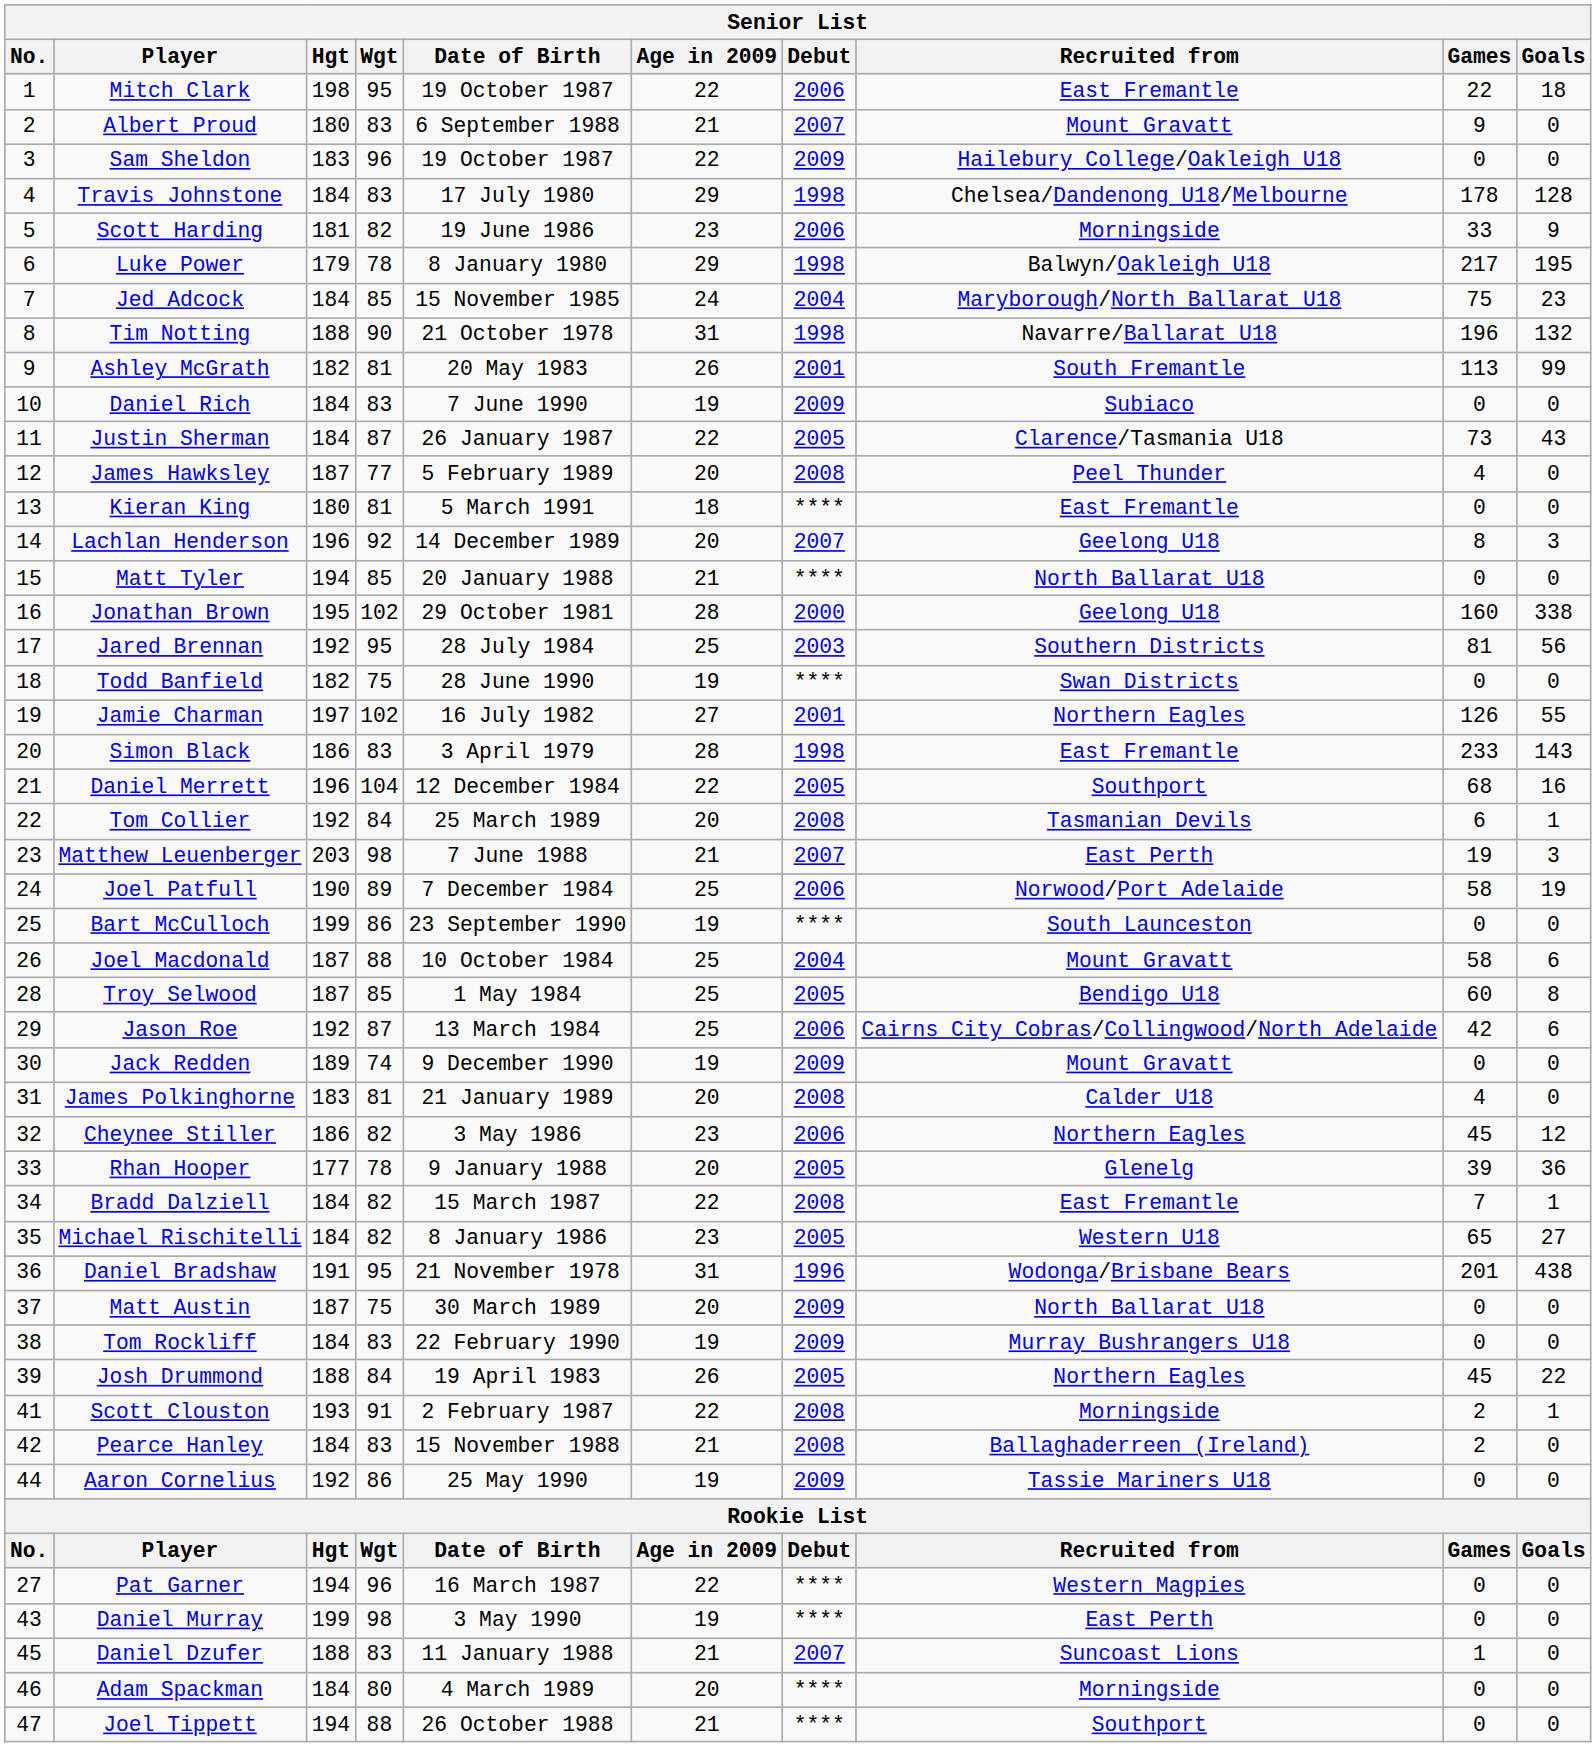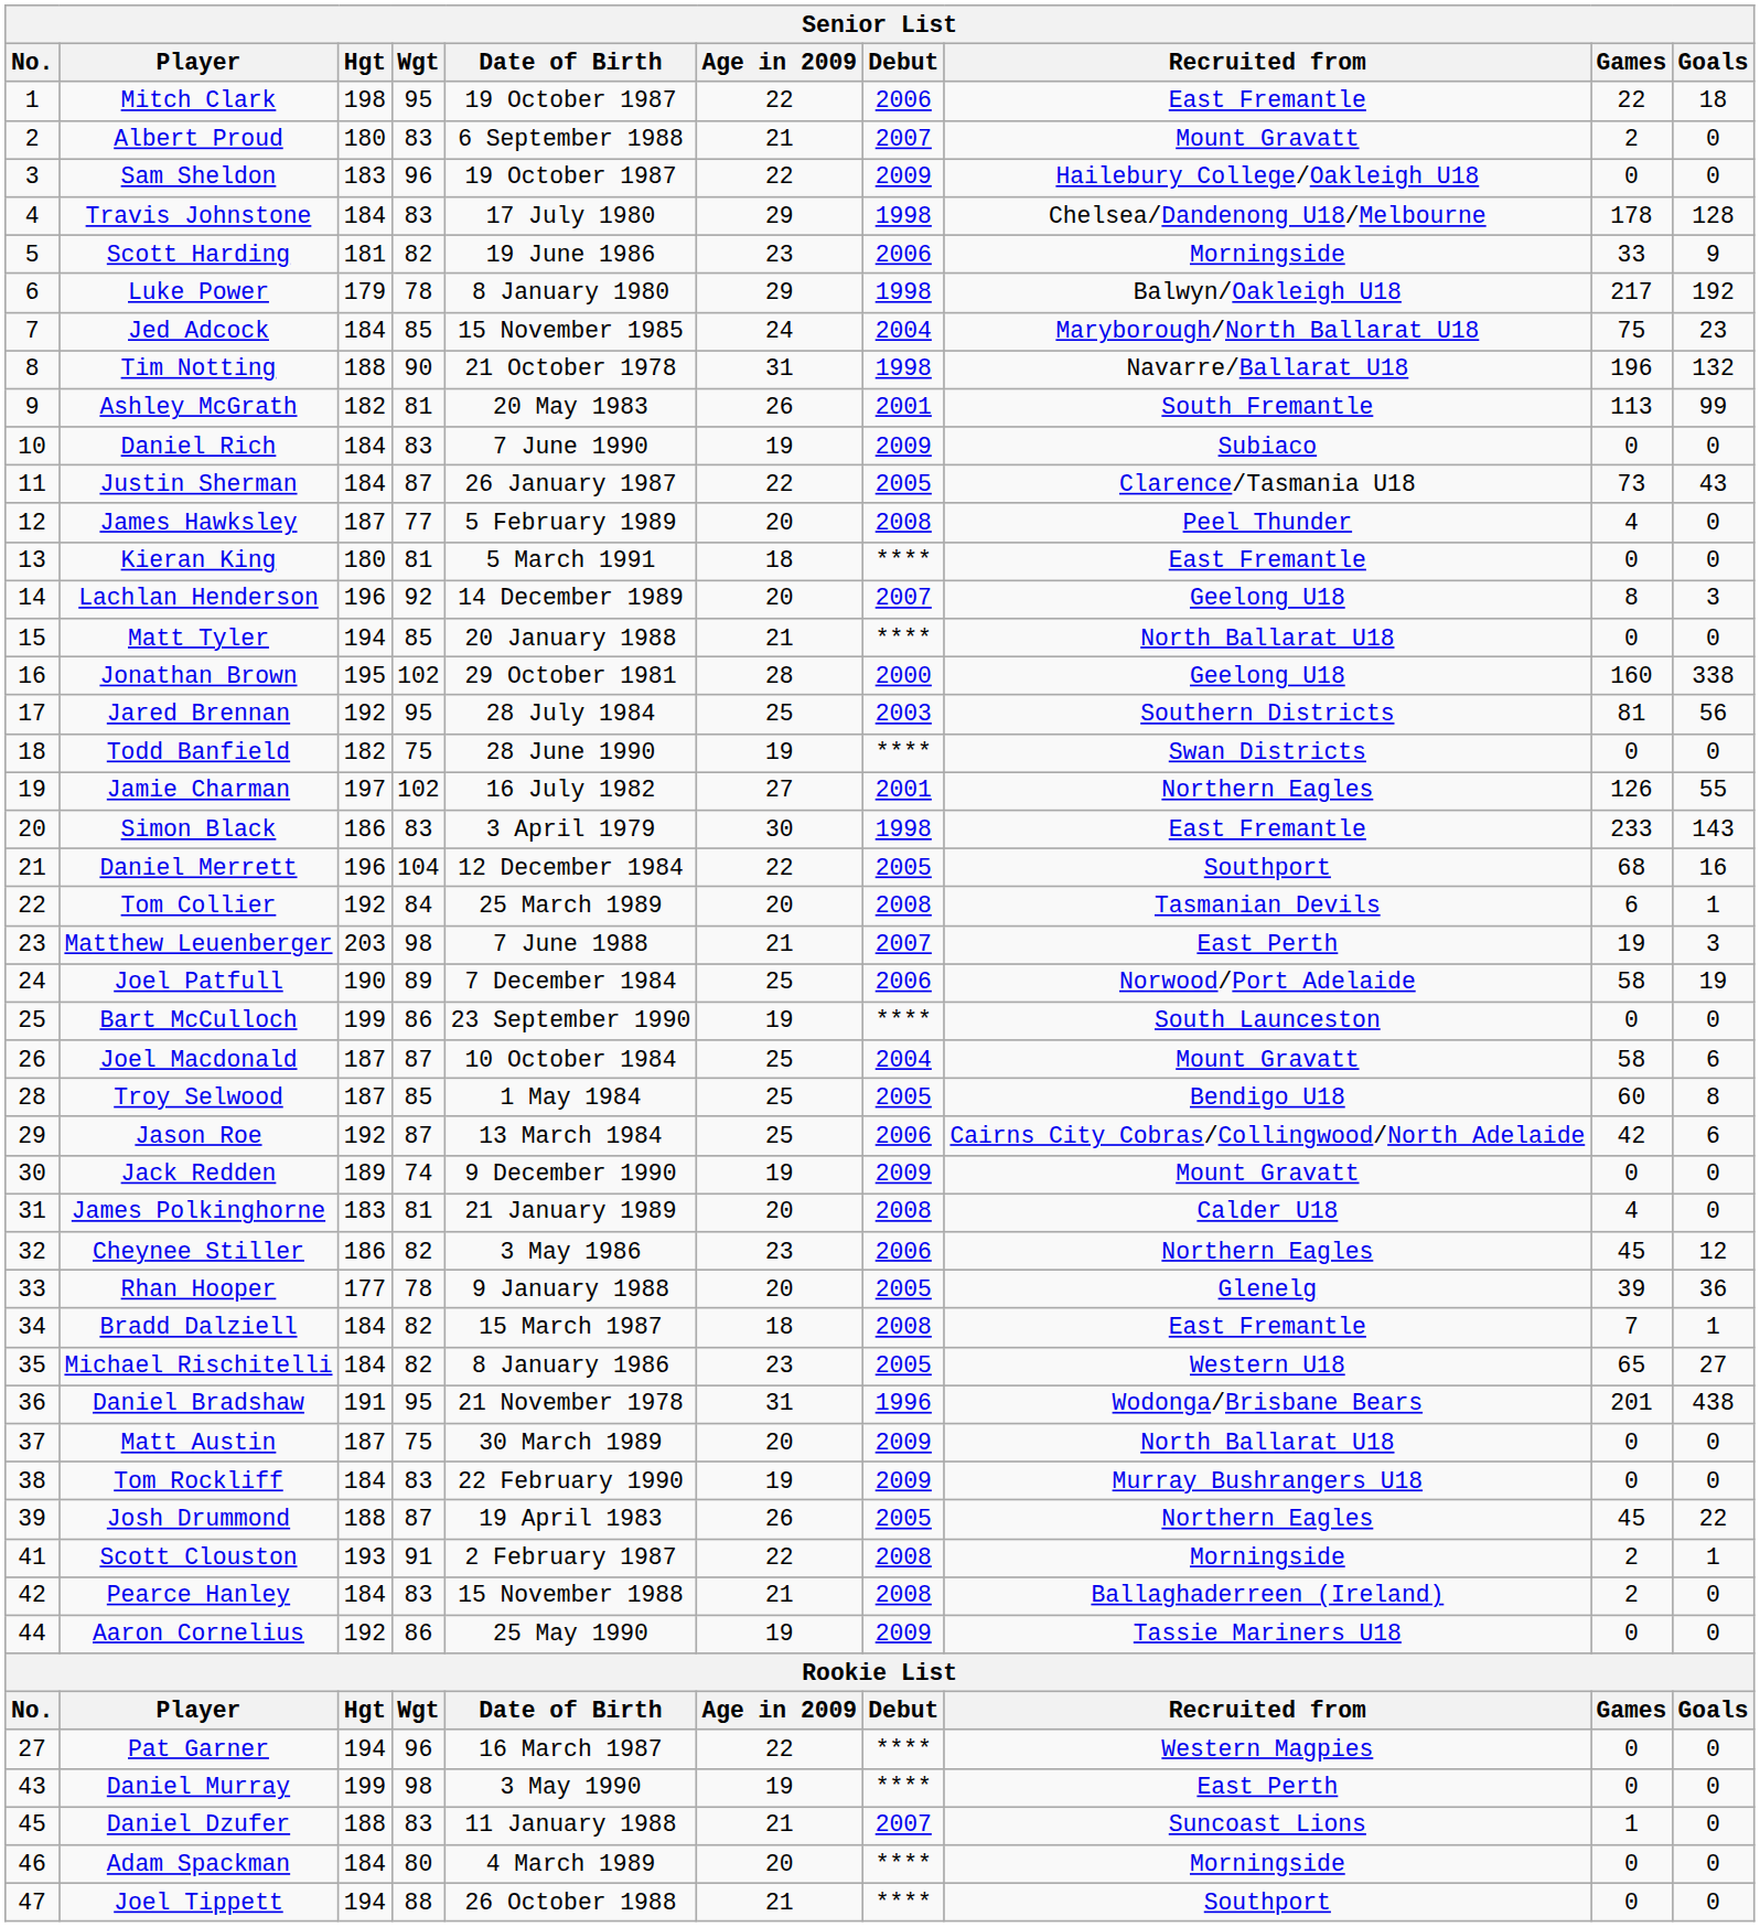 <table class="wikitable" style="text-align:center;">
 <tr>
 <th colspan="10">Senior List</th>
 </tr>
 <tr>
 <th>No.</th>
 <th>Player</th>
 <th>Hgt</th>
 <th>Wgt</th>
 <th>Date of Birth</th>
 <th>Age in 2009</th>
 <th>Debut</th>
 <th>Recruited from</th>
 <th>Games</th>
 <th>Goals</th>
 </tr>
 <tr>
 <td>1</td>
 <td> <a href='#'>Mitch Clark</a></td>
 <td>198</td>
 <td>95</td>
 <td>19 October 1987</td>
 <td>22</td>
 <td><a href='#'>2006</a></td>
 <td><a href='#'>East Fremantle</a></td>
 <td>22</td>
 <td>18</td>
 </tr>
 <tr>
 <td>2</td>
 <td> <a href='#'>Albert Proud</a></td>
 <td>180</td>
 <td>83</td>
 <td>6 September 1988</td>
 <td>21</td>
 <td><a href='#'>2007</a></td>
 <td><a href='#'>Mount Gravatt</a></td>
-<td>9</td>
+<td>2</td>
 <td>0</td>
 </tr>
 <tr>
 <td>3</td>
 <td> <a href='#'>Sam Sheldon</a></td>
 <td>183</td>
 <td>96</td>
 <td>19 October 1987</td>
 <td>22</td>
 <td><a href='#'>2009</a></td>
 <td><a href='#'>Hailebury College</a>/<a href='#'>Oakleigh U18</a></td>
 <td>0</td>
 <td>0</td>
 </tr>
 <tr>
 <td>4</td>
 <td> <a href='#'>Travis Johnstone</a></td>
 <td>184</td>
 <td>83</td>
 <td>17 July 1980</td>
 <td>29</td>
 <td><a href='#'>1998</a></td>
 <td>Chelsea/<a href='#'>Dandenong U18</a>/<a href='#'>Melbourne</a></td>
 <td>178</td>
 <td>128</td>
 </tr>
 <tr>
 <td>5</td>
 <td> <a href='#'>Scott Harding</a></td>
 <td>181</td>
 <td>82</td>
 <td>19 June 1986</td>
 <td>23</td>
 <td><a href='#'>2006</a></td>
 <td><a href='#'>Morningside</a></td>
 <td>33</td>
 <td>9</td>
 </tr>
 <tr>
 <td>6</td>
 <td> <a href='#'>Luke Power</a></td>
 <td>179</td>
 <td>78</td>
 <td>8 January 1980</td>
 <td>29</td>
 <td><a href='#'>1998</a></td>
 <td>Balwyn/<a href='#'>Oakleigh U18</a></td>
 <td>217</td>
-<td>195</td>
+<td>192</td>
 </tr>
 <tr>
 <td>7</td>
 <td> <a href='#'>Jed Adcock</a></td>
 <td>184</td>
 <td>85</td>
 <td>15 November 1985</td>
 <td>24</td>
 <td><a href='#'>2004</a></td>
 <td><a href='#'>Maryborough</a>/<a href='#'>North Ballarat U18</a></td>
 <td>75</td>
 <td>23</td>
 </tr>
 <tr>
 <td>8</td>
 <td> <a href='#'>Tim Notting</a></td>
 <td>188</td>
 <td>90</td>
 <td>21 October 1978</td>
 <td>31</td>
 <td><a href='#'>1998</a></td>
 <td>Navarre/<a href='#'>Ballarat U18</a></td>
 <td>196</td>
 <td>132</td>
 </tr>
 <tr>
 <td>9</td>
 <td> <a href='#'>Ashley McGrath</a></td>
 <td>182</td>
 <td>81</td>
 <td>20 May 1983</td>
 <td>26</td>
 <td><a href='#'>2001</a></td>
 <td><a href='#'>South Fremantle</a></td>
 <td>113</td>
 <td>99</td>
 </tr>
 <tr>
 <td>10</td>
 <td> <a href='#'>Daniel Rich</a></td>
 <td>184</td>
 <td>83</td>
 <td>7 June 1990</td>
 <td>19</td>
 <td><a href='#'>2009</a></td>
 <td><a href='#'>Subiaco</a></td>
 <td>0</td>
 <td>0</td>
 </tr>
 <tr>
 <td>11</td>
 <td> <a href='#'>Justin Sherman</a></td>
 <td>184</td>
 <td>87</td>
 <td>26 January 1987</td>
 <td>22</td>
 <td><a href='#'>2005</a></td>
 <td><a href='#'>Clarence</a>/Tasmania U18</td>
 <td>73</td>
 <td>43</td>
 </tr>
 <tr>
 <td>12</td>
 <td> <a href='#'>James Hawksley</a></td>
 <td>187</td>
 <td>77</td>
 <td>5 February 1989</td>
 <td>20</td>
 <td><a href='#'>2008</a></td>
 <td><a href='#'>Peel Thunder</a></td>
 <td>4</td>
 <td>0</td>
 </tr>
 <tr>
 <td>13</td>
 <td> <a href='#'>Kieran King</a></td>
 <td>180</td>
 <td>81</td>
 <td>5 March 1991</td>
 <td>18</td>
 <td>****</td>
 <td><a href='#'>East Fremantle</a></td>
 <td>0</td>
 <td>0</td>
 </tr>
 <tr>
 <td>14</td>
 <td> <a href='#'>Lachlan Henderson</a></td>
 <td>196</td>
 <td>92</td>
 <td>14 December 1989</td>
 <td>20</td>
 <td><a href='#'>2007</a></td>
 <td><a href='#'>Geelong U18</a></td>
 <td>8</td>
 <td>3</td>
 </tr>
 <tr>
 <td>15</td>
 <td> <a href='#'>Matt Tyler</a></td>
 <td>194</td>
 <td>85</td>
 <td>20 January 1988</td>
 <td>21</td>
 <td>****</td>
 <td><a href='#'>North Ballarat U18</a></td>
 <td>0</td>
 <td>0</td>
 </tr>
 <tr>
 <td>16</td>
 <td> <a href='#'>Jonathan Brown</a></td>
 <td>195</td>
 <td>102</td>
 <td>29 October 1981</td>
 <td>28</td>
 <td><a href='#'>2000</a></td>
 <td><a href='#'>Geelong U18</a></td>
 <td>160</td>
 <td>338</td>
 </tr>
 <tr>
 <td>17</td>
 <td> <a href='#'>Jared Brennan</a></td>
 <td>192</td>
 <td>95</td>
 <td>28 July 1984</td>
 <td>25</td>
 <td><a href='#'>2003</a></td>
 <td><a href='#'>Southern Districts</a></td>
 <td>81</td>
 <td>56</td>
 </tr>
 <tr>
 <td>18</td>
 <td> <a href='#'>Todd Banfield</a></td>
 <td>182</td>
 <td>75</td>
 <td>28 June 1990</td>
 <td>19</td>
 <td>****</td>
 <td><a href='#'>Swan Districts</a></td>
 <td>0</td>
 <td>0</td>
 </tr>
 <tr>
 <td>19</td>
 <td> <a href='#'>Jamie Charman</a></td>
 <td>197</td>
 <td>102</td>
 <td>16 July 1982</td>
 <td>27</td>
 <td><a href='#'>2001</a></td>
 <td><a href='#'>Northern Eagles</a></td>
 <td>126</td>
 <td>55</td>
 </tr>
 <tr>
 <td>20</td>
 <td> <a href='#'>Simon Black</a></td>
 <td>186</td>
 <td>83</td>
 <td>3 April 1979</td>
-<td>28</td>
+<td>30</td>
 <td><a href='#'>1998</a></td>
 <td><a href='#'>East Fremantle</a></td>
 <td>233</td>
 <td>143</td>
 </tr>
 <tr>
 <td>21</td>
 <td> <a href='#'>Daniel Merrett</a></td>
 <td>196</td>
 <td>104</td>
 <td>12 December 1984</td>
 <td>22</td>
 <td><a href='#'>2005</a></td>
 <td><a href='#'>Southport</a></td>
 <td>68</td>
 <td>16</td>
 </tr>
 <tr>
 <td>22</td>
 <td> <a href='#'>Tom Collier</a></td>
 <td>192</td>
 <td>84</td>
 <td>25 March 1989</td>
 <td>20</td>
 <td><a href='#'>2008</a></td>
 <td><a href='#'>Tasmanian Devils</a></td>
 <td>6</td>
 <td>1</td>
 </tr>
 <tr>
 <td>23</td>
 <td> <a href='#'>Matthew Leuenberger</a></td>
 <td>203</td>
 <td>98</td>
 <td>7 June 1988</td>
 <td>21</td>
 <td><a href='#'>2007</a></td>
 <td><a href='#'>East Perth</a></td>
 <td>19</td>
 <td>3</td>
 </tr>
 <tr>
 <td>24</td>
 <td> <a href='#'>Joel Patfull</a></td>
 <td>190</td>
 <td>89</td>
 <td>7 December 1984</td>
 <td>25</td>
 <td><a href='#'>2006</a></td>
 <td><a href='#'>Norwood</a>/<a href='#'>Port Adelaide</a></td>
 <td>58</td>
 <td>19</td>
 </tr>
 <tr>
 <td>25</td>
 <td> <a href='#'>Bart McCulloch</a></td>
 <td>199</td>
 <td>86</td>
 <td>23 September 1990</td>
 <td>19</td>
 <td>****</td>
 <td><a href='#'>South Launceston</a></td>
 <td>0</td>
 <td>0</td>
 </tr>
 <tr>
 <td>26</td>
 <td> <a href='#'>Joel Macdonald</a></td>
 <td>187</td>
-<td>88</td>
+<td>87</td>
 <td>10 October 1984</td>
 <td>25</td>
 <td><a href='#'>2004</a></td>
 <td><a href='#'>Mount Gravatt</a></td>
 <td>58</td>
 <td>6</td>
 </tr>
 <tr>
 <td>28</td>
 <td> <a href='#'>Troy Selwood</a></td>
 <td>187</td>
 <td>85</td>
 <td>1 May 1984</td>
 <td>25</td>
 <td><a href='#'>2005</a></td>
 <td><a href='#'>Bendigo U18</a></td>
 <td>60</td>
 <td>8</td>
 </tr>
 <tr>
 <td>29</td>
 <td> <a href='#'>Jason Roe</a></td>
 <td>192</td>
 <td>87</td>
 <td>13 March 1984</td>
 <td>25</td>
 <td><a href='#'>2006</a></td>
 <td><a href='#'>Cairns City Cobras</a>/<a href='#'>Collingwood</a>/<a href='#'>North Adelaide</a></td>
 <td>42</td>
 <td>6</td>
 </tr>
 <tr>
 <td>30</td>
 <td> <a href='#'>Jack Redden</a></td>
 <td>189</td>
 <td>74</td>
 <td>9 December 1990</td>
 <td>19</td>
 <td><a href='#'>2009</a></td>
 <td><a href='#'>Mount Gravatt</a></td>
 <td>0</td>
 <td>0</td>
 </tr>
 <tr>
 <td>31</td>
 <td> <a href='#'>James Polkinghorne</a></td>
 <td>183</td>
 <td>81</td>
 <td>21 January 1989</td>
 <td>20</td>
 <td><a href='#'>2008</a></td>
 <td><a href='#'>Calder U18</a></td>
 <td>4</td>
 <td>0</td>
 </tr>
 <tr>
 <td>32</td>
 <td> <a href='#'>Cheynee Stiller</a></td>
 <td>186</td>
 <td>82</td>
 <td>3 May 1986</td>
 <td>23</td>
 <td><a href='#'>2006</a></td>
 <td><a href='#'>Northern Eagles</a></td>
 <td>45</td>
 <td>12</td>
 </tr>
 <tr>
 <td>33</td>
 <td> <a href='#'>Rhan Hooper</a></td>
 <td>177</td>
 <td>78</td>
 <td>9 January 1988</td>
 <td>20</td>
 <td><a href='#'>2005</a></td>
 <td><a href='#'>Glenelg</a></td>
 <td>39</td>
 <td>36</td>
 </tr>
 <tr>
 <td>34</td>
 <td> <a href='#'>Bradd Dalziell</a></td>
 <td>184</td>
 <td>82</td>
 <td>15 March 1987</td>
-<td>22</td>
+<td>18</td>
 <td><a href='#'>2008</a></td>
 <td><a href='#'>East Fremantle</a></td>
 <td>7</td>
 <td>1</td>
 </tr>
 <tr>
 <td>35</td>
 <td> <a href='#'>Michael Rischitelli</a></td>
 <td>184</td>
 <td>82</td>
 <td>8 January 1986</td>
 <td>23</td>
 <td><a href='#'>2005</a></td>
 <td><a href='#'>Western U18</a></td>
 <td>65</td>
 <td>27</td>
 </tr>
 <tr>
 <td>36</td>
 <td> <a href='#'>Daniel Bradshaw</a></td>
 <td>191</td>
 <td>95</td>
 <td>21 November 1978</td>
 <td>31</td>
 <td><a href='#'>1996</a></td>
 <td><a href='#'>Wodonga</a>/<a href='#'>Brisbane Bears</a></td>
 <td>201</td>
 <td>438</td>
 </tr>
 <tr>
 <td>37</td>
 <td> <a href='#'>Matt Austin</a></td>
 <td>187</td>
 <td>75</td>
 <td>30 March 1989</td>
 <td>20</td>
 <td><a href='#'>2009</a></td>
 <td><a href='#'>North Ballarat U18</a></td>
 <td>0</td>
 <td>0</td>
 </tr>
 <tr>
 <td>38</td>
 <td> <a href='#'>Tom Rockliff</a></td>
 <td>184</td>
 <td>83</td>
 <td>22 February 1990</td>
 <td>19</td>
 <td><a href='#'>2009</a></td>
 <td><a href='#'>Murray Bushrangers U18</a></td>
 <td>0</td>
 <td>0</td>
 </tr>
 <tr>
 <td>39</td>
 <td> <a href='#'>Josh Drummond</a></td>
 <td>188</td>
-<td>84</td>
+<td>87</td>
 <td>19 April 1983</td>
 <td>26</td>
 <td><a href='#'>2005</a></td>
 <td><a href='#'>Northern Eagles</a></td>
 <td>45</td>
 <td>22</td>
 </tr>
 <tr>
 <td>41</td>
 <td> <a href='#'>Scott Clouston</a></td>
 <td>193</td>
 <td>91</td>
 <td>2 February 1987</td>
 <td>22</td>
 <td><a href='#'>2008</a></td>
 <td><a href='#'>Morningside</a></td>
 <td>2</td>
 <td>1</td>
 </tr>
 <tr>
 <td>42</td>
 <td> <a href='#'>Pearce Hanley</a></td>
 <td>184</td>
 <td>83</td>
 <td>15 November 1988</td>
 <td>21</td>
 <td><a href='#'>2008</a></td>
 <td><a href='#'>Ballaghaderreen (Ireland)</a></td>
 <td>2</td>
 <td>0</td>
 </tr>
 <tr>
 <td>44</td>
 <td> <a href='#'>Aaron Cornelius</a></td>
 <td>192</td>
 <td>86</td>
 <td>25 May 1990</td>
 <td>19</td>
 <td><a href='#'>2009</a></td>
 <td><a href='#'>Tassie Mariners U18</a></td>
 <td>0</td>
 <td>0</td>
 </tr>
 <tr>
 <th colspan="10">Rookie List</th>
 </tr>
 <tr>
 <th>No.</th>
 <th>Player</th>
 <th>Hgt</th>
 <th>Wgt</th>
 <th>Date of Birth</th>
 <th>Age in 2009</th>
 <th>Debut</th>
 <th>Recruited from</th>
 <th>Games</th>
 <th>Goals</th>
 </tr>
 <tr>
 <td>27</td>
 <td> <a href='#'>Pat Garner</a></td>
 <td>194</td>
 <td>96</td>
 <td>16 March 1987</td>
 <td>22</td>
 <td>****</td>
 <td><a href='#'>Western Magpies</a></td>
 <td>0</td>
 <td>0</td>
 </tr>
 <tr>
 <td>43</td>
 <td> <a href='#'>Daniel Murray</a></td>
 <td>199</td>
 <td>98</td>
 <td>3 May 1990</td>
 <td>19</td>
 <td>****</td>
 <td><a href='#'>East Perth</a></td>
 <td>0</td>
 <td>0</td>
 </tr>
 <tr>
 <td>45</td>
 <td> <a href='#'>Daniel Dzufer</a></td>
 <td>188</td>
 <td>83</td>
 <td>11 January 1988</td>
 <td>21</td>
 <td><a href='#'>2007</a></td>
 <td><a href='#'>Suncoast Lions</a></td>
 <td>1</td>
 <td>0</td>
 </tr>
 <tr>
 <td>46</td>
 <td> <a href='#'>Adam Spackman</a></td>
 <td>184</td>
 <td>80</td>
 <td>4 March 1989</td>
 <td>20</td>
 <td>****</td>
 <td><a href='#'>Morningside</a></td>
 <td>0</td>
 <td>0</td>
 </tr>
 <tr>
 <td>47</td>
 <td> <a href='#'>Joel Tippett</a></td>
 <td>194</td>
 <td>88</td>
 <td>26 October 1988</td>
 <td>21</td>
 <td>****</td>
 <td><a href='#'>Southport</a></td>
 <td>0</td>
 <td>0</td>
 </tr>
 </table>
